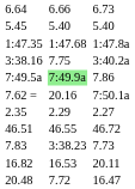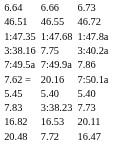 <table>
 <tr>
 <td></td>
 <td></td>
 <td>6.64</td>
 <td></td>
 <td>6.66</td>
 <td></td>
 <td>6.73</td>
 </tr>
 <tr>
 <td></td>
 <td></td>
-<td>5.45</td>
+<td>46.51</td>
 <td></td>
-<td>5.40</td>
+<td>46.55</td>
 <td></td>
-<td>5.40</td>
+<td>46.72</td>
 </tr>
 <tr>
 <td></td>
 <td></td>
 <td>1:47.35 </td>
 <td></td>
 <td>1:47.68</td>
 <td></td>
 <td>1:47.8a</td>
 </tr>
 <tr>
 <td></td>
 <td></td>
 <td>3:38.16 </td>
 <td></td>
 <td>7.75</td>
 <td></td>
 <td>3:40.2a</td>
 </tr>
 <tr>
 <td></td>
 <td></td>
 <td>7:49.5a</td>
 <td></td>
-<td style="background: lightgreen;">7:49.9a</td>
+<td>7:49.9a</td>
 <td></td>
 <td>7.86</td>
 </tr>
 <tr>
 <td></td>
 <td></td>
 <td>7.62 =</td>
 <td></td>
 <td>20.16</td>
 <td></td>
 <td>7:50.1a</td>
 </tr>
 <tr>
 <td></td>
 <td></td>
-<td>2.35 </td>
+<td>5.45</td>
 <td></td>
-<td>2.29</td>
+<td>5.40</td>
 <td></td>
-<td>2.27</td>
-</tr>
-<tr>
-<td></td>
-<td></td>
-<td>46.51</td>
-<td></td>
-<td>46.55</td>
-<td></td>
-<td>46.72</td>
+<td>5.40</td>
 </tr>
 <tr>
 <td></td>
 <td></td>
 <td>7.83</td>
 <td></td>
 <td>3:38.23</td>
 <td></td>
 <td>7.73</td>
 </tr>
 <tr>
 <td></td>
 <td></td>
 <td>16.82</td>
 <td></td>
 <td>16.53</td>
 <td></td>
 <td>20.11</td>
 </tr>
 <tr>
 <td></td>
 <td></td>
 <td>20.48</td>
 <td></td>
 <td>7.72</td>
 <td></td>
 <td>16.47</td>
 </tr>
 </table>
